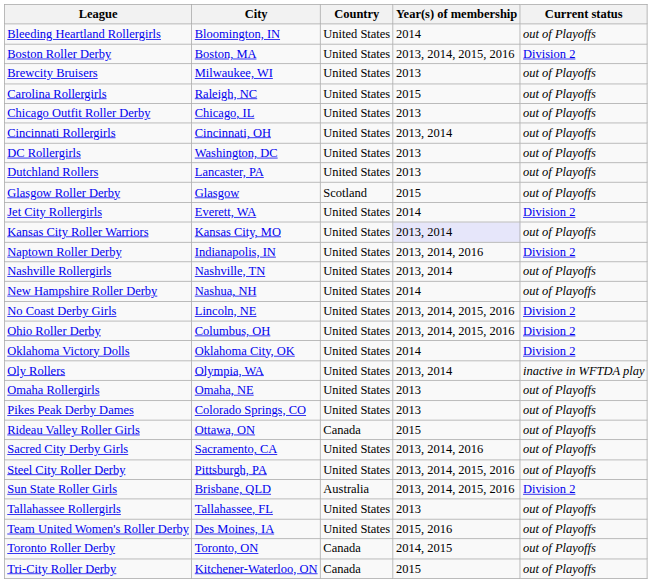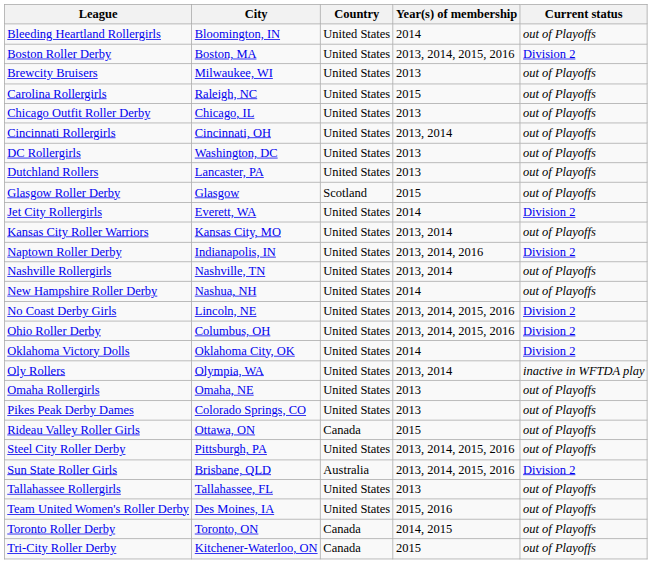 <table class="wikitable sortable">
 <tr>
 <th>League</th>
 <th>City</th>
 <th>Country</th>
 <th>Year(s) of membership</th>
 <th>Current status</th>
 </tr>
 <tr>
 <td><a href='#'>Bleeding Heartland Rollergirls</a></td>
 <td><a href='#'>Bloomington, IN</a></td>
 <td>United States</td>
 <td>2014</td>
 <td><em>out of Playoffs</em></td>
 </tr>
 <tr>
 <td><a href='#'>Boston Roller Derby</a></td>
 <td><a href='#'>Boston, MA</a></td>
 <td>United States</td>
 <td>2013, 2014, 2015, 2016</td>
 <td><a href='#'>Division 2</a></td>
 </tr>
 <tr>
 <td><a href='#'>Brewcity Bruisers</a></td>
 <td><a href='#'>Milwaukee, WI</a></td>
 <td>United States</td>
 <td>2013</td>
 <td><em>out of Playoffs</em></td>
 </tr>
 <tr>
 <td><a href='#'>Carolina Rollergirls</a></td>
 <td><a href='#'>Raleigh, NC</a></td>
 <td>United States</td>
 <td>2015</td>
 <td><em>out of Playoffs</em></td>
 </tr>
 <tr>
 <td><a href='#'>Chicago Outfit Roller Derby</a></td>
 <td><a href='#'>Chicago, IL</a></td>
 <td>United States</td>
 <td>2013</td>
 <td><em>out of Playoffs</em></td>
 </tr>
 <tr>
 <td><a href='#'>Cincinnati Rollergirls</a></td>
 <td><a href='#'>Cincinnati, OH</a></td>
 <td>United States</td>
 <td>2013, 2014</td>
 <td><em>out of Playoffs</em></td>
 </tr>
 <tr>
 <td><a href='#'>DC Rollergirls</a></td>
 <td><a href='#'>Washington, DC</a></td>
 <td>United States</td>
 <td>2013</td>
 <td><em>out of Playoffs</em></td>
 </tr>
 <tr>
 <td><a href='#'>Dutchland Rollers</a></td>
 <td><a href='#'>Lancaster, PA</a></td>
 <td>United States</td>
 <td>2013</td>
 <td><em>out of Playoffs</em></td>
 </tr>
 <tr>
 <td><a href='#'>Glasgow Roller Derby</a></td>
 <td><a href='#'>Glasgow</a></td>
 <td>Scotland</td>
 <td>2015</td>
 <td><em>out of Playoffs</em></td>
 </tr>
 <tr>
 <td><a href='#'>Jet City Rollergirls</a></td>
 <td><a href='#'>Everett, WA</a></td>
 <td>United States</td>
 <td>2014</td>
 <td><a href='#'>Division 2</a></td>
 </tr>
 <tr>
 <td><a href='#'>Kansas City Roller Warriors</a></td>
 <td><a href='#'>Kansas City, MO</a></td>
 <td>United States</td>
-<td style="background: lavender;">2013, 2014</td>
+<td>2013, 2014</td>
 <td><em>out of Playoffs</em></td>
 </tr>
 <tr>
 <td><a href='#'>Naptown Roller Derby</a></td>
 <td><a href='#'>Indianapolis, IN</a></td>
 <td>United States</td>
 <td>2013, 2014, 2016</td>
 <td><a href='#'>Division 2</a></td>
 </tr>
 <tr>
 <td><a href='#'>Nashville Rollergirls</a></td>
 <td><a href='#'>Nashville, TN</a></td>
 <td>United States</td>
 <td>2013, 2014</td>
 <td><em>out of Playoffs</em></td>
 </tr>
 <tr>
 <td><a href='#'>New Hampshire Roller Derby</a></td>
 <td><a href='#'>Nashua, NH</a></td>
 <td>United States</td>
 <td>2014</td>
 <td><em>out of Playoffs</em></td>
 </tr>
 <tr>
 <td><a href='#'>No Coast Derby Girls</a></td>
 <td><a href='#'>Lincoln, NE</a></td>
 <td>United States</td>
 <td>2013, 2014, 2015, 2016</td>
 <td><a href='#'>Division 2</a></td>
 </tr>
 <tr>
 <td><a href='#'>Ohio Roller Derby</a></td>
 <td><a href='#'>Columbus, OH</a></td>
 <td>United States</td>
 <td>2013, 2014, 2015, 2016</td>
 <td><a href='#'>Division 2</a></td>
 </tr>
 <tr>
 <td><a href='#'>Oklahoma Victory Dolls</a></td>
 <td><a href='#'>Oklahoma City, OK</a></td>
 <td>United States</td>
 <td>2014</td>
 <td><a href='#'>Division 2</a></td>
 </tr>
 <tr>
 <td><a href='#'>Oly Rollers</a></td>
 <td><a href='#'>Olympia, WA</a></td>
 <td>United States</td>
 <td>2013, 2014</td>
 <td><em>inactive in WFTDA play</em></td>
 </tr>
 <tr>
 <td><a href='#'>Omaha Rollergirls</a></td>
 <td><a href='#'>Omaha, NE</a></td>
 <td>United States</td>
 <td>2013</td>
 <td><em>out of Playoffs</em></td>
 </tr>
 <tr>
 <td><a href='#'>Pikes Peak Derby Dames</a></td>
 <td><a href='#'>Colorado Springs, CO</a></td>
 <td>United States</td>
 <td>2013</td>
 <td><em>out of Playoffs</em></td>
 </tr>
 <tr>
 <td><a href='#'>Rideau Valley Roller Girls</a></td>
 <td><a href='#'>Ottawa, ON</a></td>
 <td>Canada</td>
 <td>2015</td>
 <td><em>out of Playoffs</em></td>
 </tr>
 <tr>
-<td><a href='#'>Sacred City Derby Girls</a></td>
-<td><a href='#'>Sacramento, CA</a></td>
-<td>United States</td>
-<td>2013, 2014, 2016</td>
-<td><em>out of Playoffs</em></td>
-</tr>
-<tr>
 <td><a href='#'>Steel City Roller Derby</a></td>
 <td><a href='#'>Pittsburgh, PA</a></td>
 <td>United States</td>
 <td>2013, 2014, 2015, 2016</td>
 <td><em>out of Playoffs</em></td>
 </tr>
 <tr>
 <td><a href='#'>Sun State Roller Girls</a></td>
 <td><a href='#'>Brisbane, QLD</a></td>
 <td>Australia</td>
 <td>2013, 2014, 2015, 2016</td>
 <td><a href='#'>Division 2</a></td>
 </tr>
 <tr>
 <td><a href='#'>Tallahassee Rollergirls</a></td>
 <td><a href='#'>Tallahassee, FL</a></td>
 <td>United States</td>
 <td>2013</td>
 <td><em>out of Playoffs</em></td>
 </tr>
 <tr>
 <td><a href='#'>Team United Women's Roller Derby</a></td>
 <td><a href='#'>Des Moines, IA</a></td>
 <td>United States</td>
 <td>2015, 2016</td>
 <td><em>out of Playoffs</em></td>
 </tr>
 <tr>
 <td><a href='#'>Toronto Roller Derby</a></td>
 <td><a href='#'>Toronto, ON</a></td>
 <td>Canada</td>
 <td>2014, 2015</td>
 <td><em>out of Playoffs</em></td>
 </tr>
 <tr>
 <td><a href='#'>Tri-City Roller Derby</a></td>
 <td><a href='#'>Kitchener-Waterloo, ON</a></td>
 <td>Canada</td>
 <td>2015</td>
 <td><em>out of Playoffs</em></td>
 </tr>
 </table>
